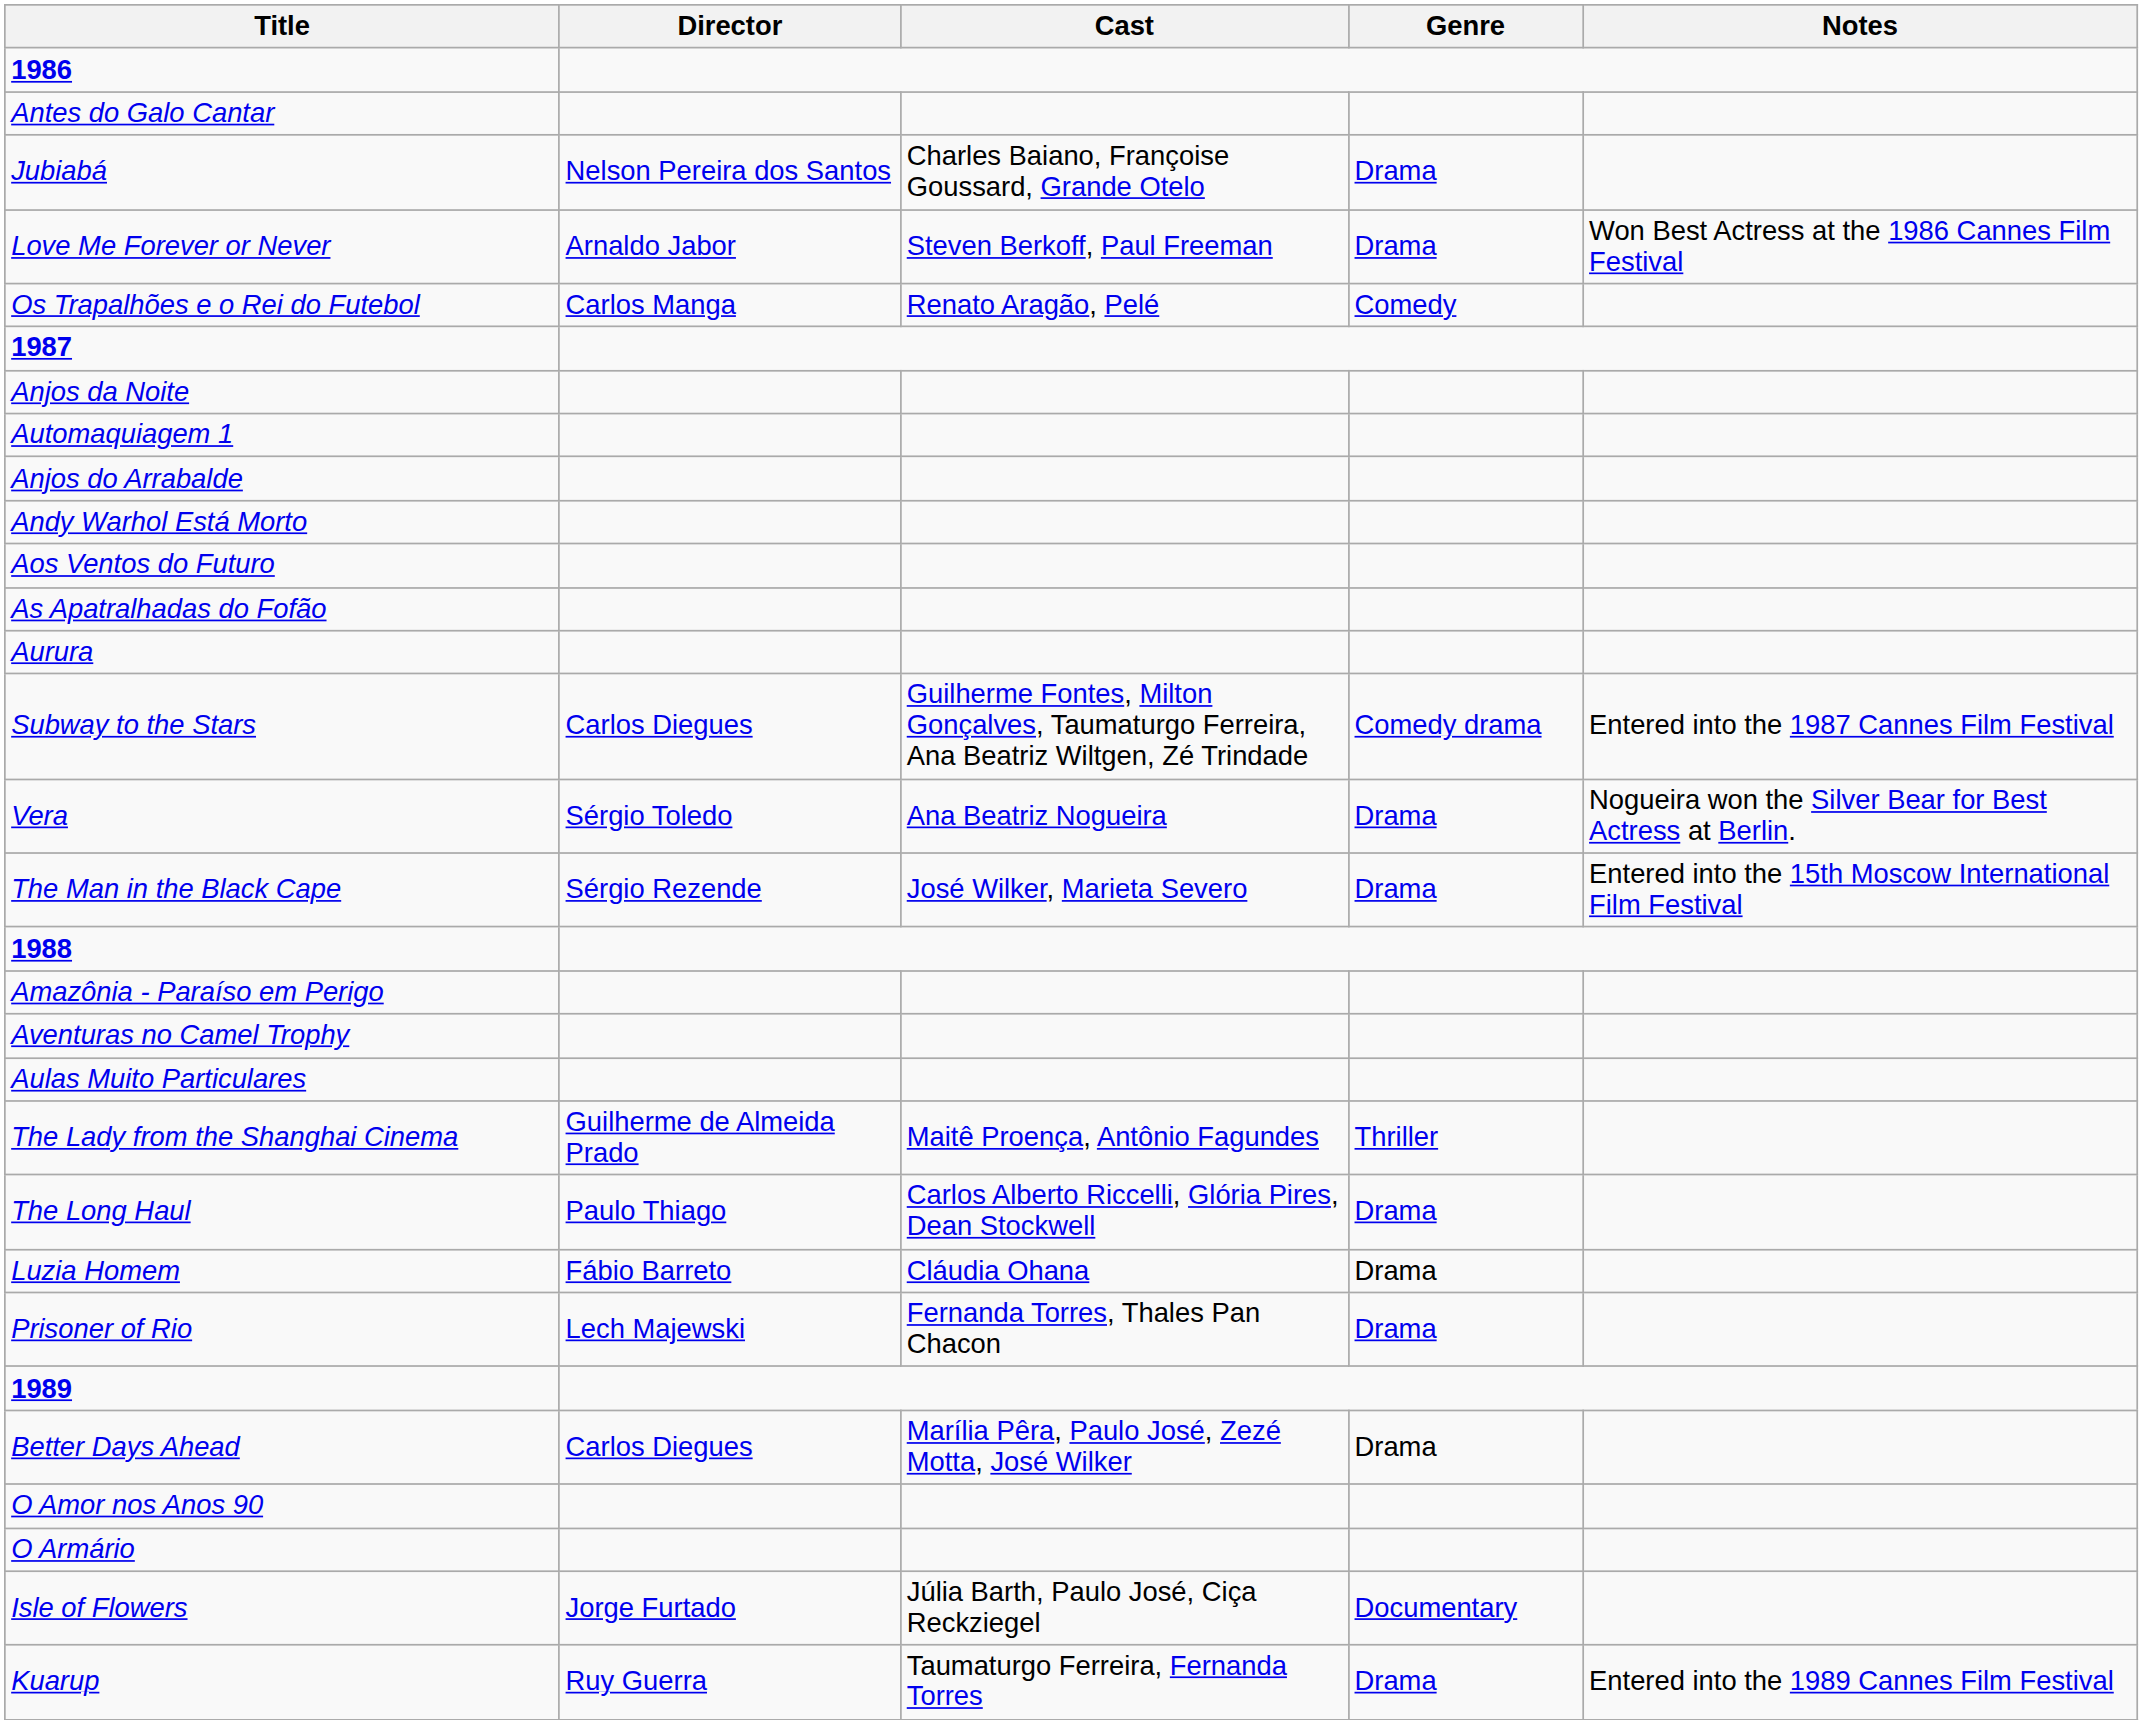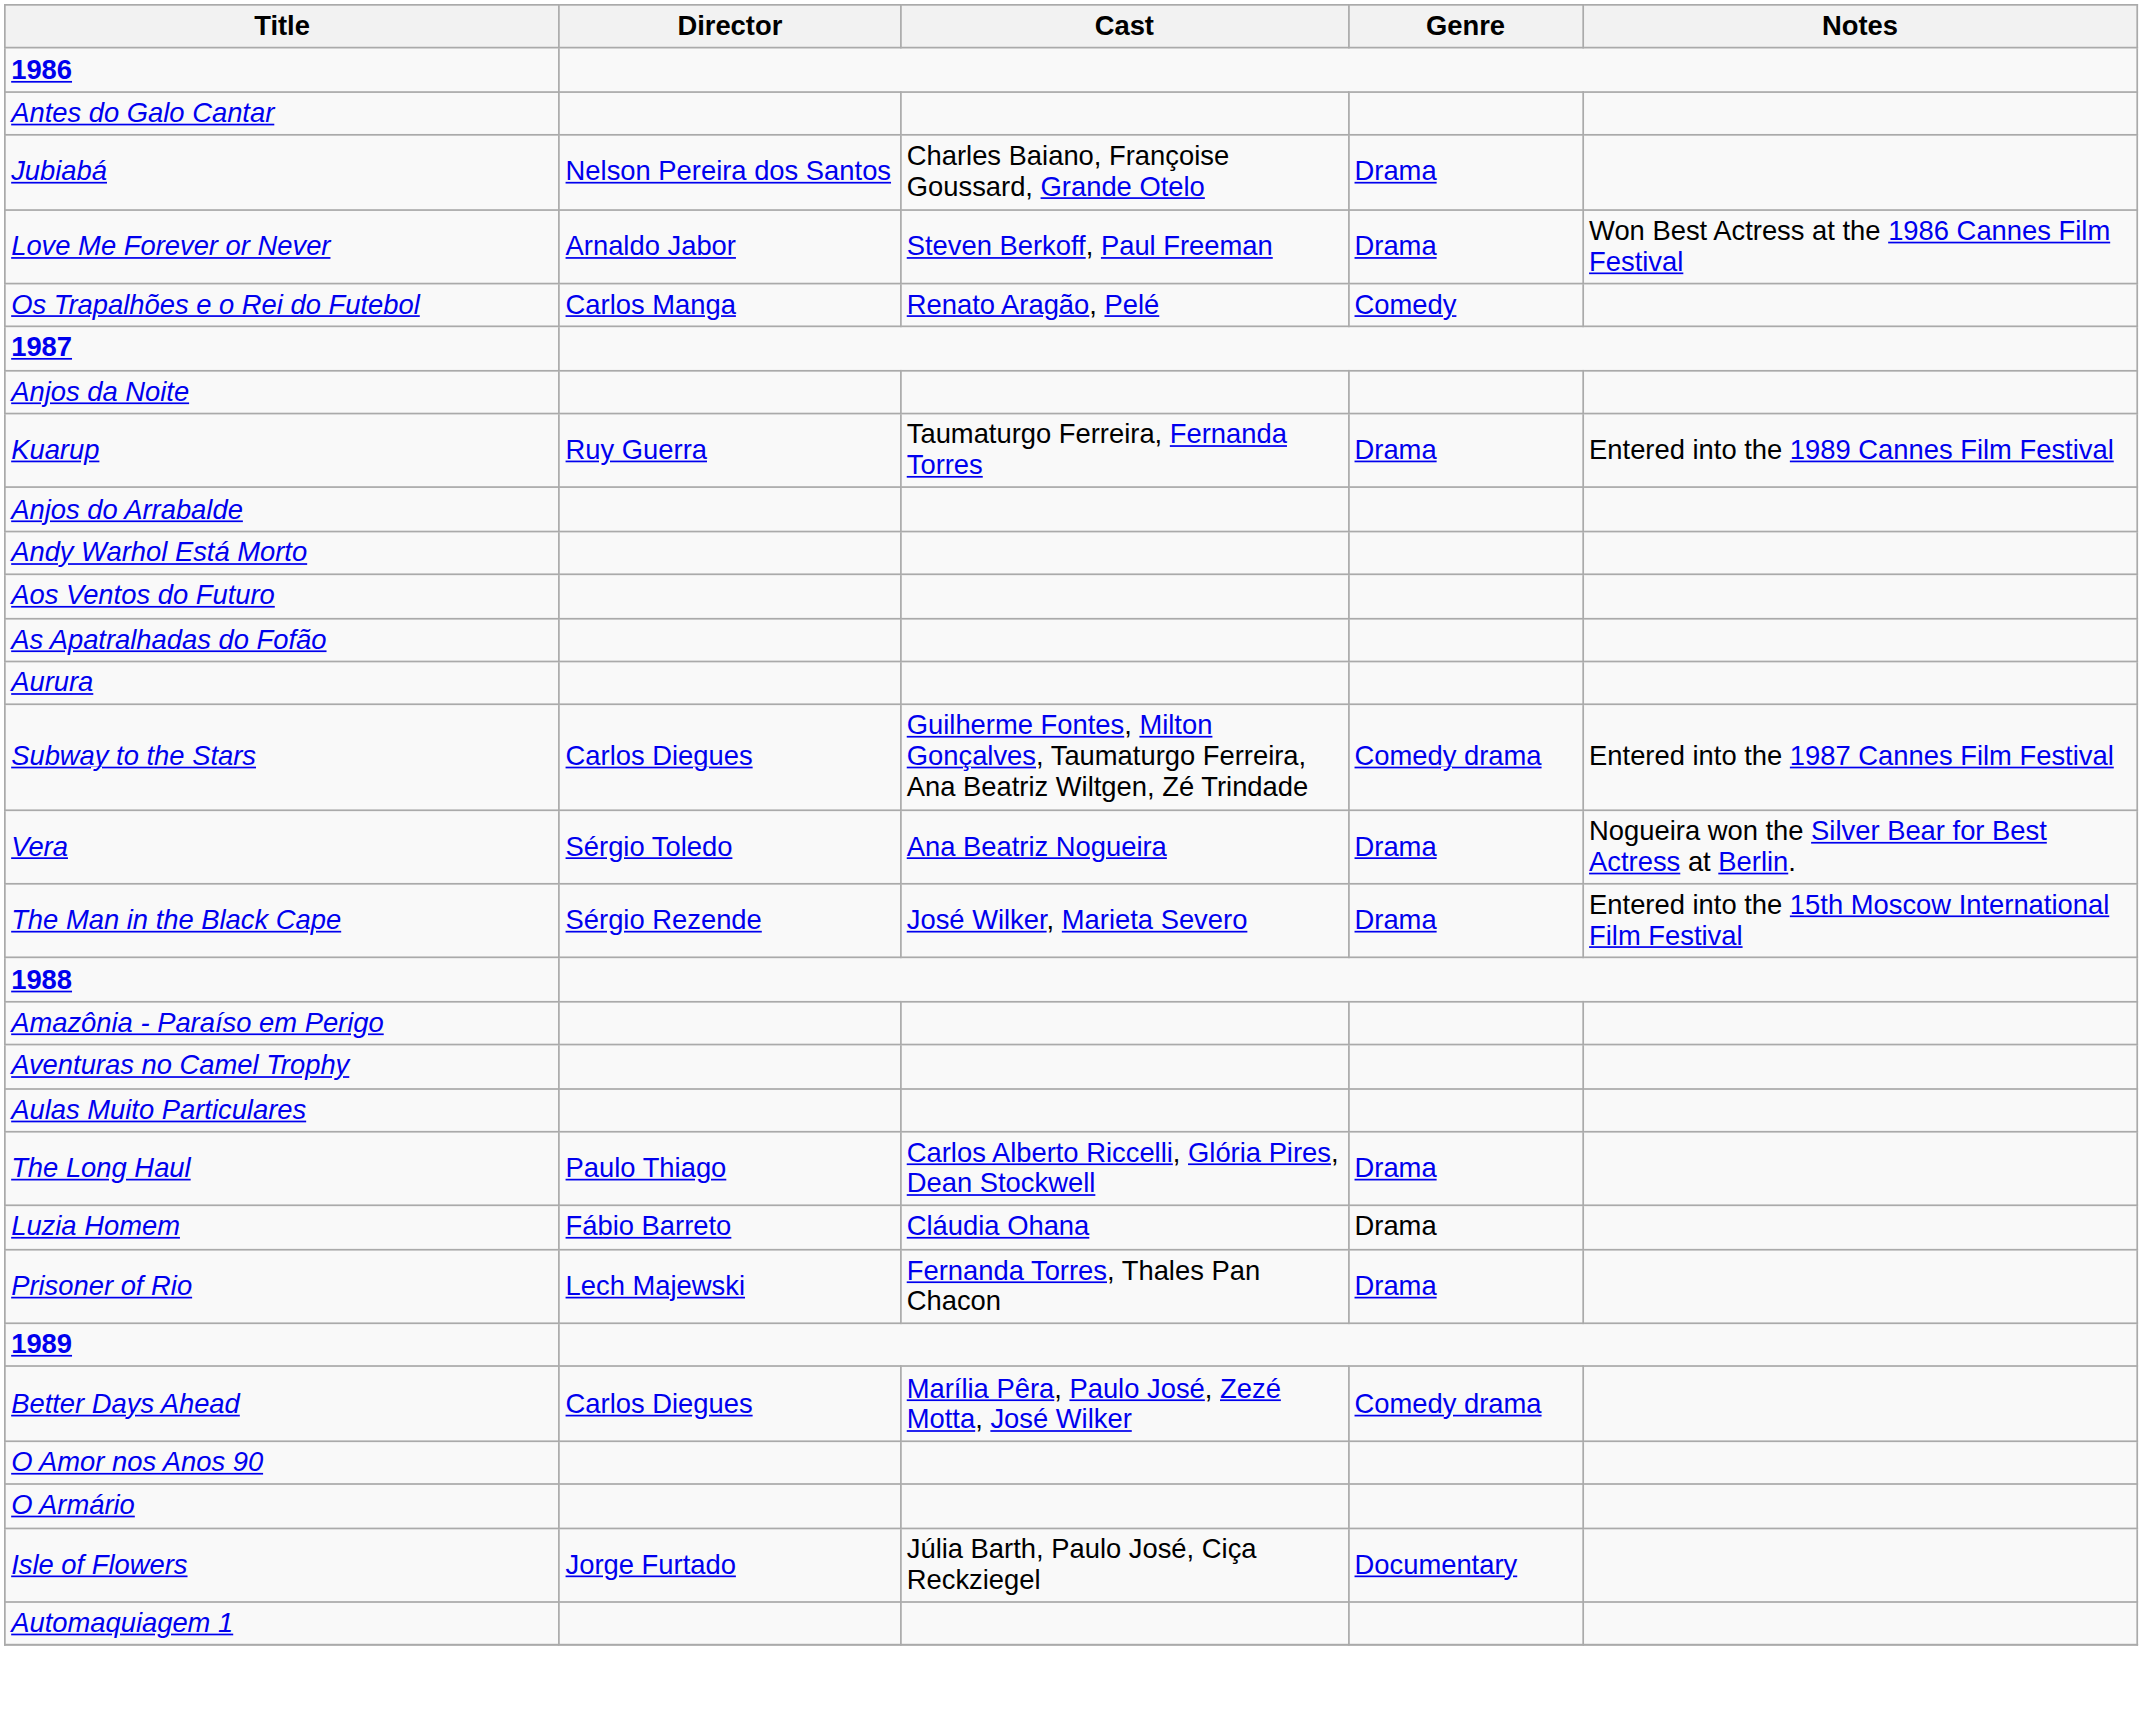 <table class="wikitable">
 <tr>
 <th width=26%>Title</th>
 <th width=16%>Director</th>
 <th width=21%>Cast</th>
 <th width=11%>Genre</th>
 <th width=26%>Notes</th>
 </tr>
 <tr>
 <td><strong><a href='#'>1986</a></strong></td>
 </tr>
 <tr>
 <td><em><a href='#'>Antes do Galo Cantar</a></em></td>
 <td></td>
 <td></td>
 <td></td>
 <td></td>
 </tr>
 <tr>
 <td><em><a href='#'>Jubiabá</a></em></td>
 <td><a href='#'>Nelson Pereira dos Santos</a></td>
 <td>Charles Baiano, Françoise Goussard, <a href='#'>Grande Otelo</a></td>
 <td><a href='#'>Drama</a></td>
 <td></td>
 </tr>
 <tr>
 <td><em><a href='#'>Love Me Forever or Never</a></em></td>
 <td><a href='#'>Arnaldo Jabor</a></td>
 <td><a href='#'>Steven Berkoff</a>, <a href='#'>Paul Freeman</a></td>
 <td><a href='#'>Drama</a></td>
 <td>Won Best Actress at the <a href='#'>1986 Cannes Film Festival</a></td>
 </tr>
 <tr>
 <td><em><a href='#'>Os Trapalhões e o Rei do Futebol</a></em></td>
 <td><a href='#'>Carlos Manga</a></td>
 <td><a href='#'>Renato Aragão</a>, <a href='#'>Pelé</a></td>
 <td><a href='#'>Comedy</a></td>
 <td></td>
 </tr>
 <tr>
 <td><strong><a href='#'>1987</a></strong></td>
 </tr>
 <tr>
 <td><em><a href='#'>Anjos da Noite</a></em></td>
 <td></td>
 <td></td>
 <td></td>
 <td></td>
 </tr>
 <tr>
-<td><em><a href='#'>Automaquiagem 1</a></em></td>
-<td></td>
-<td></td>
-<td></td>
-<td></td>
+<td><em><a href='#'>Kuarup</a></em></td>
+<td><a href='#'>Ruy Guerra</a></td>
+<td>Taumaturgo Ferreira, <a href='#'>Fernanda Torres</a></td>
+<td><a href='#'>Drama</a></td>
+<td>Entered into the <a href='#'>1989 Cannes Film Festival</a></td>
 </tr>
 <tr>
 <td><em><a href='#'>Anjos do Arrabalde</a></em></td>
 <td></td>
 <td></td>
 <td></td>
 <td></td>
 </tr>
 <tr>
 <td><em><a href='#'>Andy Warhol Está Morto</a></em></td>
 <td></td>
 <td></td>
 <td></td>
 <td></td>
 </tr>
 <tr>
 <td><em><a href='#'>Aos Ventos do Futuro</a></em></td>
 <td></td>
 <td></td>
 <td></td>
 <td></td>
 </tr>
 <tr>
 <td><em><a href='#'>As Apatralhadas do Fofão</a></em></td>
 <td></td>
 <td></td>
 <td></td>
 <td></td>
 </tr>
 <tr>
 <td><em><a href='#'>Aurura</a></em></td>
 <td></td>
 <td></td>
 <td></td>
 <td></td>
 </tr>
 <tr>
 <td><em><a href='#'>Subway to the Stars</a></em></td>
 <td><a href='#'>Carlos Diegues</a></td>
 <td><a href='#'>Guilherme Fontes</a>, <a href='#'>Milton Gonçalves</a>, Taumaturgo Ferreira, Ana Beatriz Wiltgen, Zé Trindade</td>
 <td><a href='#'>Comedy drama</a></td>
 <td>Entered into the <a href='#'>1987 Cannes Film Festival</a></td>
 </tr>
 <tr>
 <td><em><a href='#'>Vera</a></em></td>
 <td><a href='#'>Sérgio Toledo</a></td>
 <td><a href='#'>Ana Beatriz Nogueira</a></td>
 <td><a href='#'>Drama</a></td>
 <td>Nogueira won the <a href='#'>Silver Bear for Best Actress</a> at <a href='#'>Berlin</a>.</td>
 </tr>
 <tr>
 <td><em><a href='#'>The Man in the Black Cape</a></em></td>
 <td><a href='#'>Sérgio Rezende</a></td>
 <td><a href='#'>José Wilker</a>, <a href='#'>Marieta Severo</a></td>
 <td><a href='#'>Drama</a></td>
 <td>Entered into the <a href='#'>15th Moscow International Film Festival</a></td>
 </tr>
 <tr>
 <td><strong><a href='#'>1988</a></strong></td>
 </tr>
 <tr>
 <td><em><a href='#'>Amazônia - Paraíso em Perigo</a></em></td>
 <td></td>
 <td></td>
 <td></td>
 <td></td>
 </tr>
 <tr>
 <td><em><a href='#'>Aventuras no Camel Trophy</a></em></td>
 <td></td>
 <td></td>
 <td></td>
 <td></td>
 </tr>
 <tr>
 <td><em><a href='#'>Aulas Muito Particulares</a></em></td>
 <td></td>
 <td></td>
 <td></td>
 <td></td>
 </tr>
 <tr>
-<td><em><a href='#'>The Lady from the Shanghai Cinema</a></em></td>
-<td><a href='#'>Guilherme de Almeida Prado</a></td>
-<td><a href='#'>Maitê Proença</a>, <a href='#'>Antônio Fagundes</a></td>
-<td><a href='#'>Thriller</a></td>
-<td></td>
-</tr>
-<tr>
 <td><em><a href='#'>The Long Haul</a></em></td>
 <td><a href='#'>Paulo Thiago</a></td>
 <td><a href='#'>Carlos Alberto Riccelli</a>, <a href='#'>Glória Pires</a>, <a href='#'>Dean Stockwell</a></td>
 <td><a href='#'>Drama</a></td>
 <td></td>
 </tr>
 <tr>
 <td><em><a href='#'>Luzia Homem</a></em></td>
 <td><a href='#'>Fábio Barreto</a></td>
 <td><a href='#'>Cláudia Ohana</a></td>
 <td>Drama</td>
 <td></td>
 </tr>
 <tr>
 <td><em><a href='#'>Prisoner of Rio</a></em></td>
 <td><a href='#'>Lech Majewski</a></td>
 <td><a href='#'>Fernanda Torres</a>, Thales Pan Chacon</td>
 <td><a href='#'>Drama</a></td>
 <td></td>
 </tr>
 <tr>
 <td><strong><a href='#'>1989</a></strong></td>
 </tr>
 <tr>
 <td><em><a href='#'>Better Days Ahead</a></em></td>
 <td><a href='#'>Carlos Diegues</a></td>
 <td><a href='#'>Marília Pêra</a>, <a href='#'>Paulo José</a>, <a href='#'>Zezé Motta</a>, <a href='#'>José Wilker</a></td>
-<td>Drama</td>
+<td><a href='#'>Comedy drama</a></td>
 <td></td>
 </tr>
 <tr>
 <td><em><a href='#'>O Amor nos Anos 90</a></em></td>
 <td></td>
 <td></td>
 <td></td>
 <td></td>
 </tr>
 <tr>
 <td><em><a href='#'>O Armário</a></em></td>
 <td></td>
 <td></td>
 <td></td>
 <td></td>
 </tr>
 <tr>
 <td><em><a href='#'>Isle of Flowers</a></em></td>
 <td><a href='#'>Jorge Furtado</a></td>
 <td>Júlia Barth, Paulo José, Ciça Reckziegel</td>
 <td><a href='#'>Documentary</a></td>
 <td></td>
 </tr>
 <tr>
-<td><em><a href='#'>Kuarup</a></em></td>
-<td><a href='#'>Ruy Guerra</a></td>
-<td>Taumaturgo Ferreira, <a href='#'>Fernanda Torres</a></td>
-<td><a href='#'>Drama</a></td>
-<td>Entered into the <a href='#'>1989 Cannes Film Festival</a></td>
+<td><em><a href='#'>Automaquiagem 1</a></em></td>
+<td></td>
+<td></td>
+<td></td>
+<td></td>
 </tr>
 <tr>
 </tr>
 </table>
